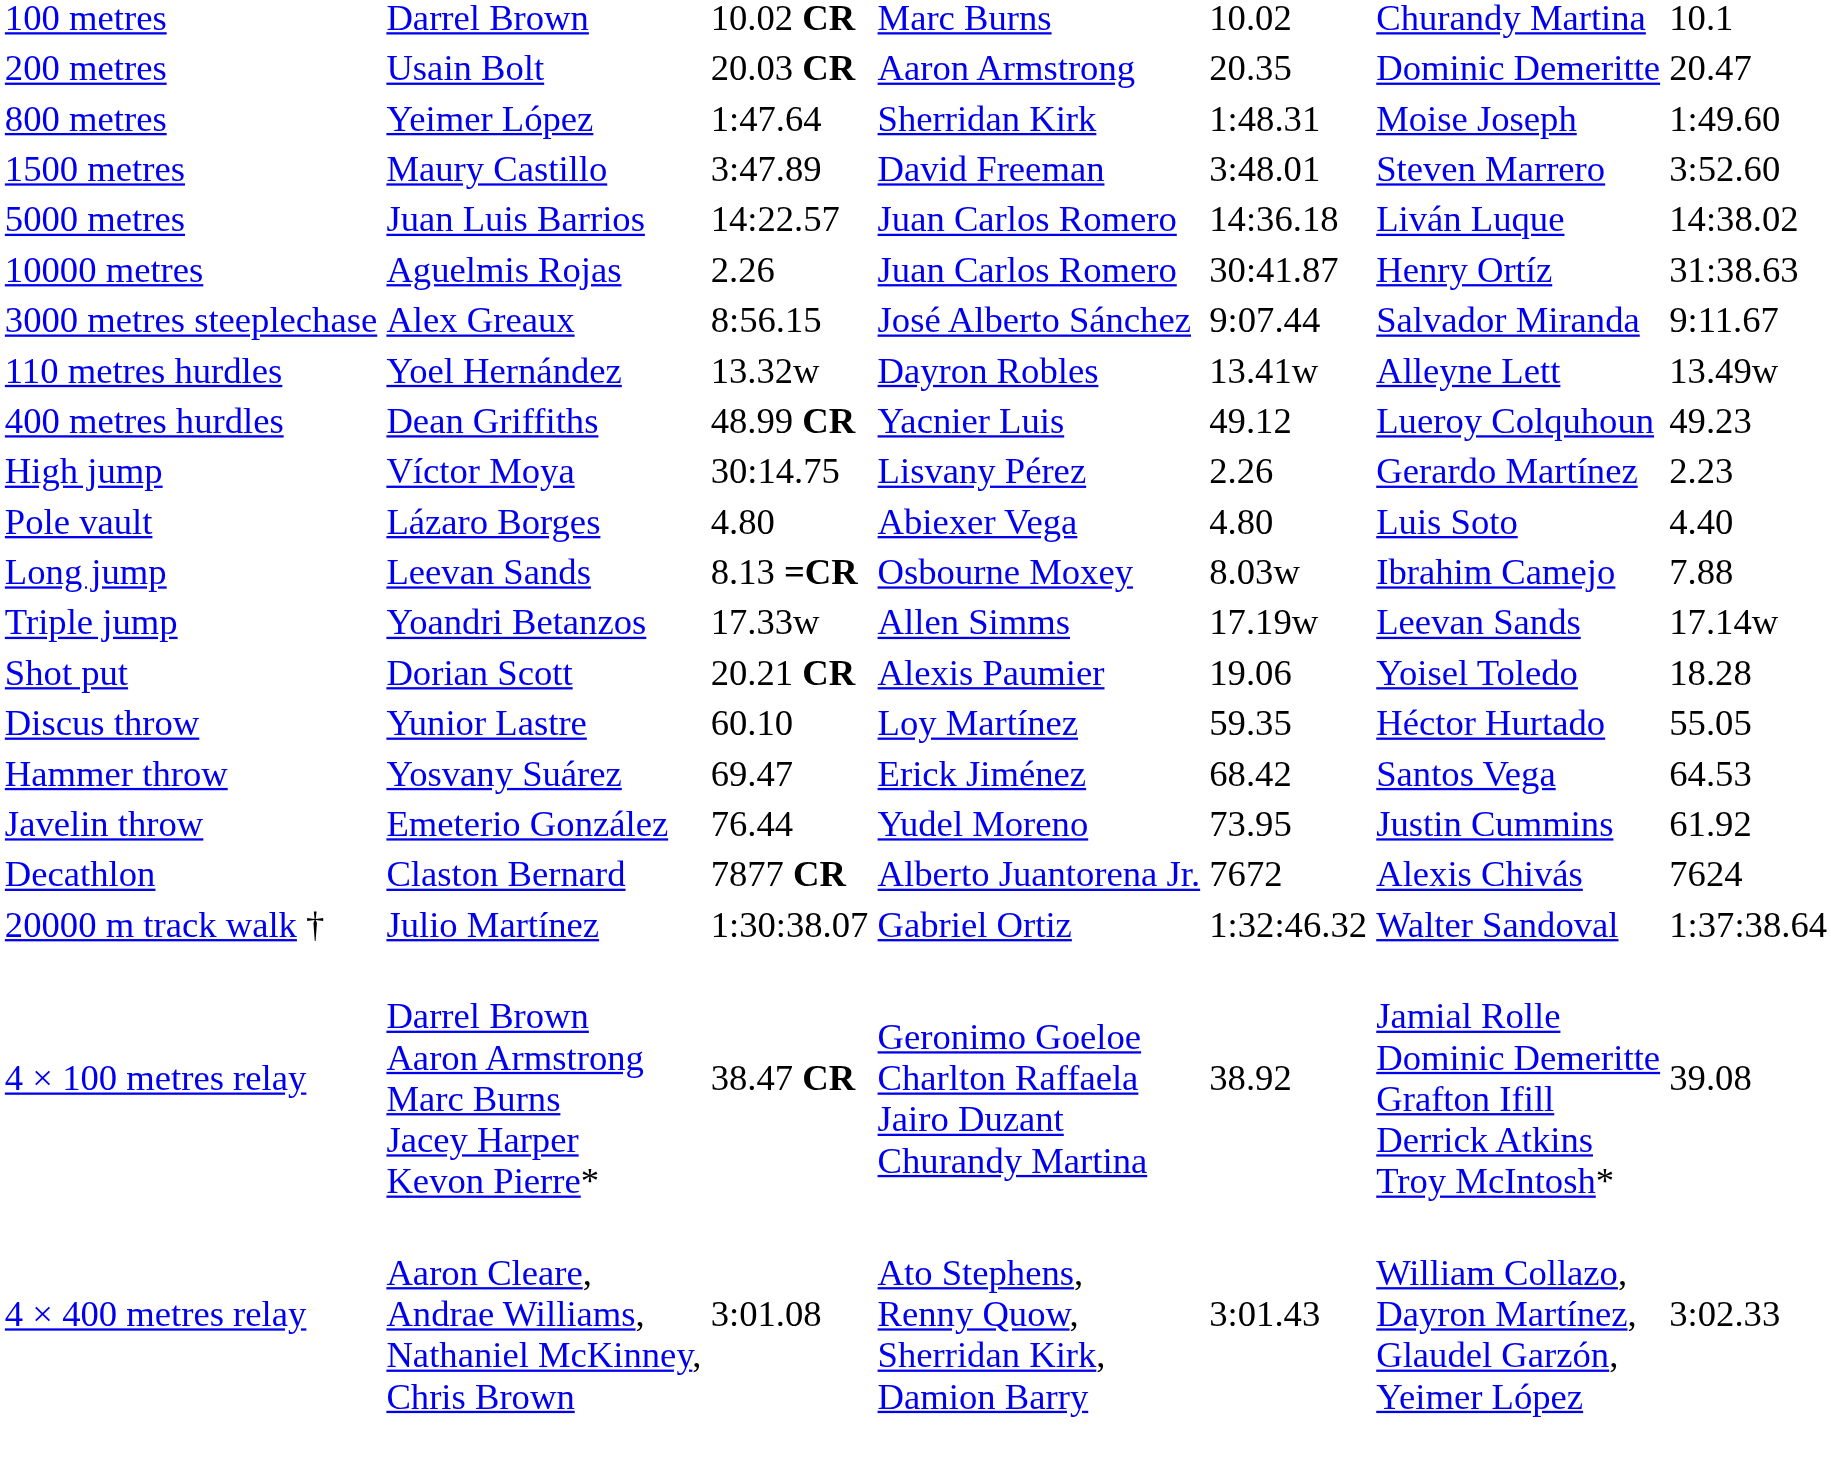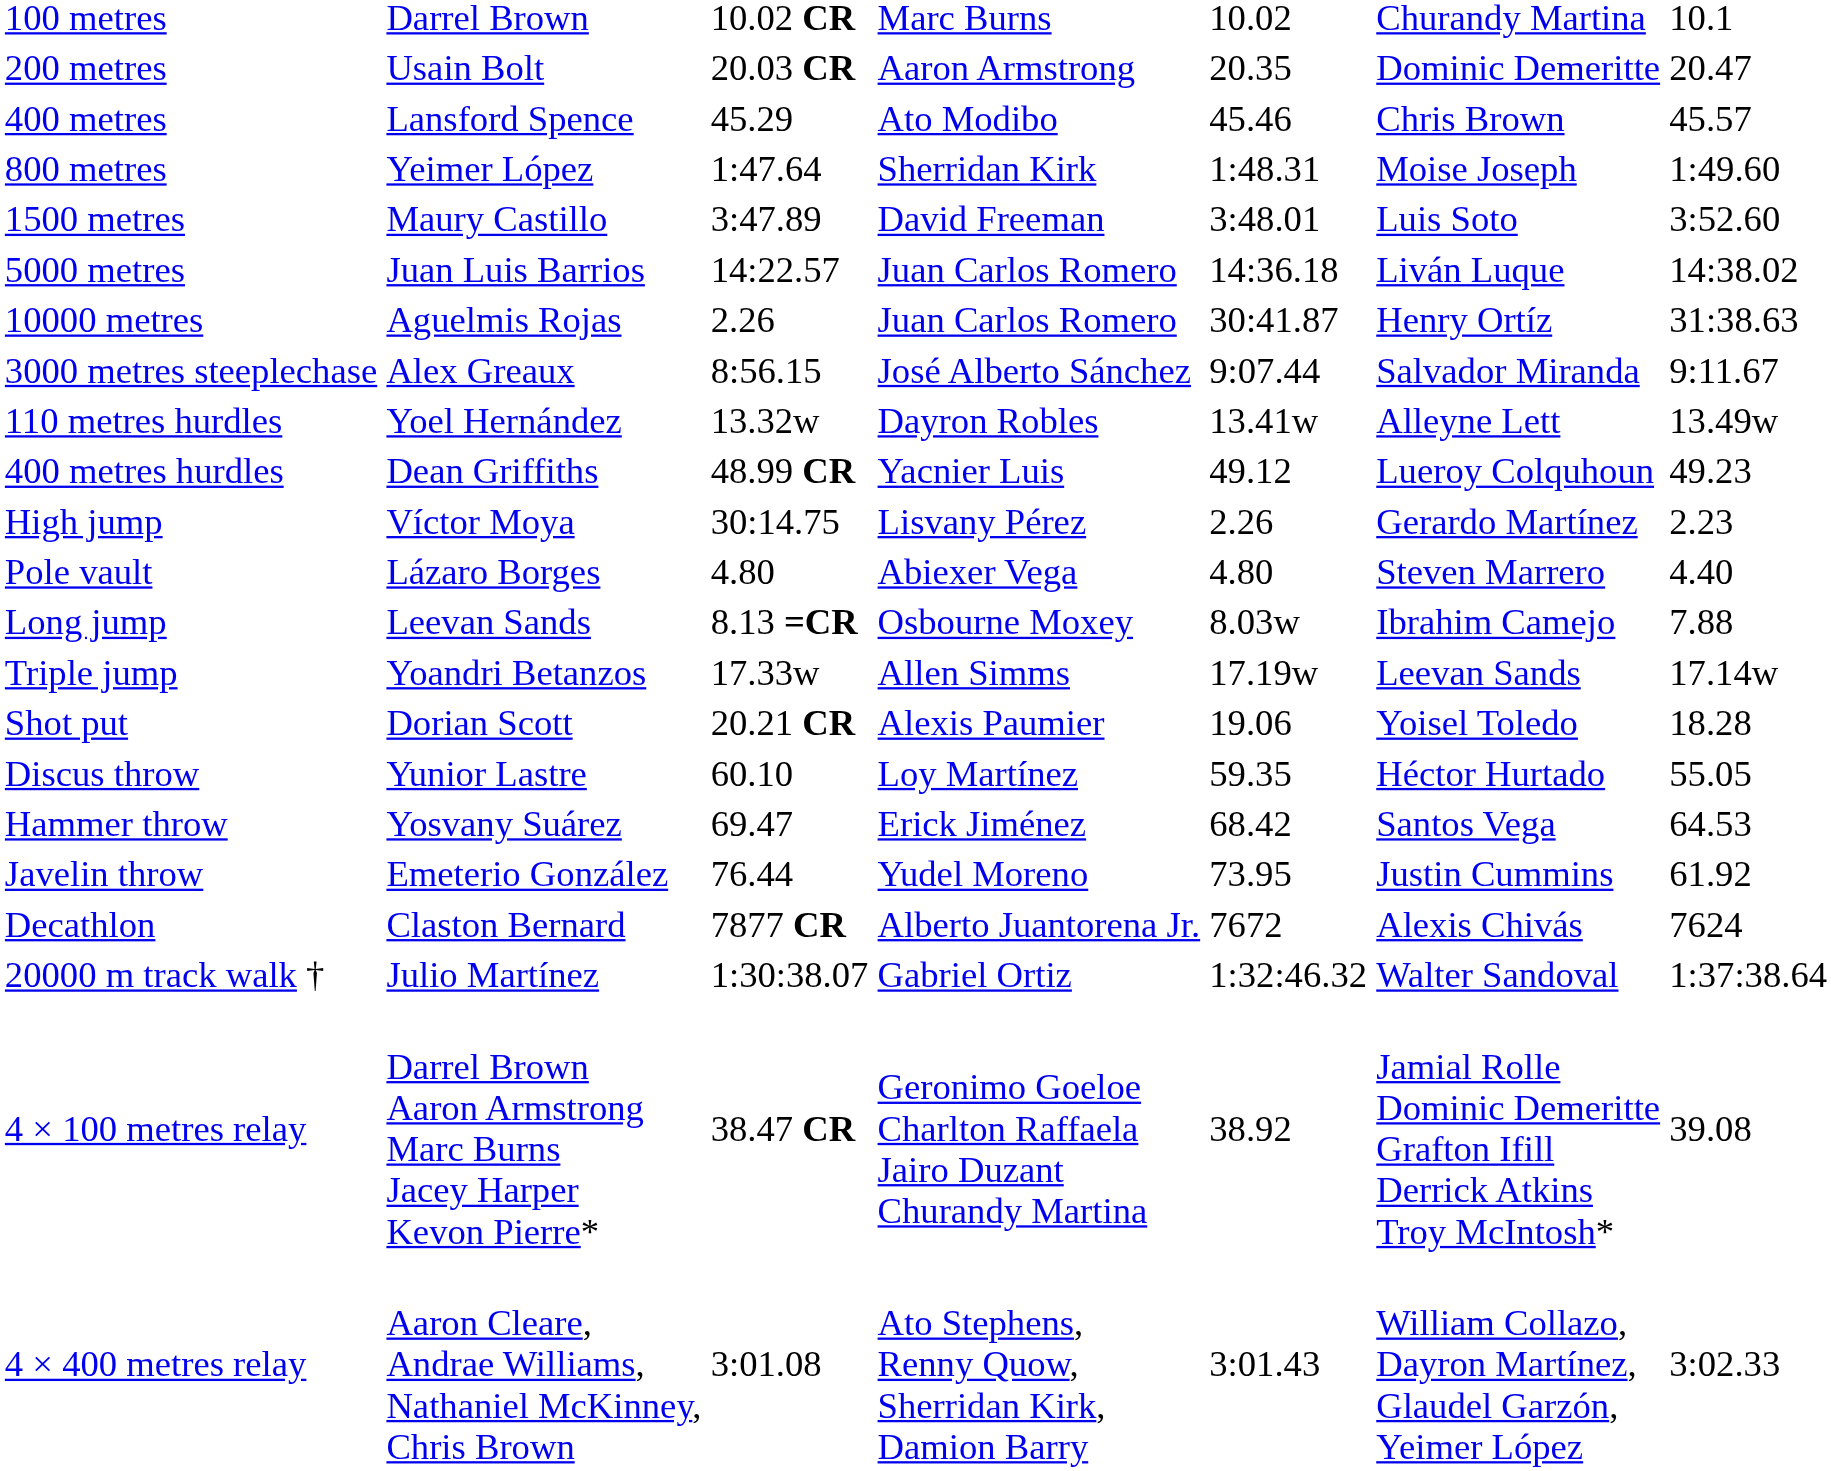 <table>
 <tr>
 <td><a href='#'>100 metres</a></td>
 <td><a href='#'>Darrel Brown</a><br> </td>
 <td>10.02 <strong>CR</strong></td>
 <td><a href='#'>Marc Burns</a><br> </td>
 <td>10.02</td>
 <td><a href='#'>Churandy Martina</a><br> </td>
 <td>10.1</td>
 </tr>
 <tr>
 <td><a href='#'>200 metres</a></td>
 <td><a href='#'>Usain Bolt</a><br> </td>
 <td>20.03 <strong>CR</strong></td>
 <td><a href='#'>Aaron Armstrong</a><br> </td>
 <td>20.35</td>
 <td><a href='#'>Dominic Demeritte</a><br> </td>
 <td>20.47</td>
 </tr>
 <tr>
+<td><a href='#'>400 metres</a></td>
+<td><a href='#'>Lansford Spence</a><br> </td>
+<td>45.29</td>
+<td><a href='#'>Ato Modibo</a><br> </td>
+<td>45.46</td>
+<td><a href='#'>Chris Brown</a><br> </td>
+<td>45.57</td>
+</tr>
+<tr>
 <td><a href='#'>800 metres</a></td>
 <td><a href='#'>Yeimer López</a><br> </td>
 <td>1:47.64</td>
 <td><a href='#'>Sherridan Kirk</a><br> </td>
 <td>1:48.31</td>
 <td><a href='#'>Moise Joseph</a><br> </td>
 <td>1:49.60</td>
 </tr>
 <tr>
 <td><a href='#'>1500 metres</a></td>
 <td><a href='#'>Maury Castillo</a><br> </td>
 <td>3:47.89</td>
 <td><a href='#'>David Freeman</a><br> </td>
 <td>3:48.01</td>
-<td><a href='#'>Steven Marrero</a><br> </td>
+<td><a href='#'>Luis Soto</a><br> </td>
 <td>3:52.60</td>
 </tr>
 <tr>
 <td><a href='#'>5000 metres</a></td>
 <td><a href='#'>Juan Luis Barrios</a><br> </td>
 <td>14:22.57</td>
 <td><a href='#'>Juan Carlos Romero</a><br> </td>
 <td>14:36.18</td>
 <td><a href='#'>Liván Luque</a><br> </td>
 <td>14:38.02</td>
 </tr>
 <tr>
 <td><a href='#'>10000 metres</a></td>
 <td><a href='#'>Aguelmis Rojas</a><br> </td>
 <td>2.26</td>
 <td><a href='#'>Juan Carlos Romero</a><br> </td>
 <td>30:41.87</td>
 <td><a href='#'>Henry Ortíz</a><br> </td>
 <td>31:38.63</td>
 </tr>
 <tr>
 <td><a href='#'>3000 metres steeplechase</a></td>
 <td><a href='#'>Alex Greaux</a><br> </td>
 <td>8:56.15</td>
 <td><a href='#'>José Alberto Sánchez</a><br> </td>
 <td>9:07.44</td>
 <td><a href='#'>Salvador Miranda</a><br> </td>
 <td>9:11.67</td>
 </tr>
 <tr>
 <td><a href='#'>110 metres hurdles</a></td>
 <td><a href='#'>Yoel Hernández</a><br> </td>
 <td>13.32w</td>
 <td><a href='#'>Dayron Robles</a><br> </td>
 <td>13.41w</td>
 <td><a href='#'>Alleyne Lett</a><br> </td>
 <td>13.49w</td>
 </tr>
 <tr>
 <td><a href='#'>400 metres hurdles</a></td>
 <td><a href='#'>Dean Griffiths</a><br> </td>
 <td>48.99 <strong>CR</strong></td>
 <td><a href='#'>Yacnier Luis</a><br> </td>
 <td>49.12</td>
 <td><a href='#'>Lueroy Colquhoun</a><br> </td>
 <td>49.23</td>
 </tr>
 <tr>
 <td><a href='#'>High jump</a></td>
 <td><a href='#'>Víctor Moya</a><br> </td>
 <td>30:14.75</td>
 <td><a href='#'>Lisvany Pérez</a><br> </td>
 <td>2.26</td>
 <td><a href='#'>Gerardo Martínez</a><br> </td>
 <td>2.23</td>
 </tr>
 <tr>
 <td><a href='#'>Pole vault</a></td>
 <td><a href='#'>Lázaro Borges</a><br> </td>
 <td>4.80</td>
 <td><a href='#'>Abiexer Vega</a><br> </td>
 <td>4.80</td>
-<td><a href='#'>Luis Soto</a><br> </td>
+<td><a href='#'>Steven Marrero</a><br> </td>
 <td>4.40</td>
 </tr>
 <tr>
 <td><a href='#'>Long jump</a></td>
 <td><a href='#'>Leevan Sands</a><br> </td>
 <td>8.13 <strong>=CR</strong></td>
 <td><a href='#'>Osbourne Moxey</a><br> </td>
 <td>8.03w</td>
 <td><a href='#'>Ibrahim Camejo</a><br> </td>
 <td>7.88</td>
 </tr>
 <tr>
 <td><a href='#'>Triple jump</a></td>
 <td><a href='#'>Yoandri Betanzos</a><br> </td>
 <td>17.33w</td>
 <td><a href='#'>Allen Simms</a><br> </td>
 <td>17.19w</td>
 <td><a href='#'>Leevan Sands</a><br> </td>
 <td>17.14w</td>
 </tr>
 <tr>
 <td><a href='#'>Shot put</a></td>
 <td><a href='#'>Dorian Scott</a><br> </td>
 <td>20.21 <strong>CR</strong></td>
 <td><a href='#'>Alexis Paumier</a><br> </td>
 <td>19.06</td>
 <td><a href='#'>Yoisel Toledo</a><br> </td>
 <td>18.28</td>
 </tr>
 <tr>
 <td><a href='#'>Discus throw</a></td>
 <td><a href='#'>Yunior Lastre</a><br> </td>
 <td>60.10</td>
 <td><a href='#'>Loy Martínez</a><br> </td>
 <td>59.35</td>
 <td><a href='#'>Héctor Hurtado</a><br> </td>
 <td>55.05</td>
 </tr>
 <tr>
 <td><a href='#'>Hammer throw</a></td>
 <td><a href='#'>Yosvany Suárez</a><br> </td>
 <td>69.47</td>
 <td><a href='#'>Erick Jiménez</a><br> </td>
 <td>68.42</td>
 <td><a href='#'>Santos Vega</a><br> </td>
 <td>64.53</td>
 </tr>
 <tr>
 <td><a href='#'>Javelin throw</a></td>
 <td><a href='#'>Emeterio González</a><br> </td>
 <td>76.44</td>
 <td><a href='#'>Yudel Moreno</a><br> </td>
 <td>73.95</td>
 <td><a href='#'>Justin Cummins</a><br> </td>
 <td>61.92</td>
 </tr>
 <tr>
 <td><a href='#'>Decathlon</a></td>
 <td><a href='#'>Claston Bernard</a><br> </td>
 <td>7877 <strong>CR</strong></td>
 <td><a href='#'>Alberto Juantorena Jr.</a><br> </td>
 <td>7672</td>
 <td><a href='#'>Alexis Chivás</a><br> </td>
 <td>7624</td>
 </tr>
 <tr>
 <td><a href='#'>20000 m track walk</a> †</td>
 <td><a href='#'>Julio Martínez</a><br> </td>
 <td>1:30:38.07</td>
 <td><a href='#'>Gabriel Ortiz</a><br> </td>
 <td>1:32:46.32</td>
 <td><a href='#'>Walter Sandoval</a><br> </td>
 <td>1:37:38.64</td>
 </tr>
 <tr>
 <td><a href='#'>4 × 100 metres relay</a></td>
 <td><br><a href='#'>Darrel Brown</a><br><a href='#'>Aaron Armstrong</a><br><a href='#'>Marc Burns</a><br><a href='#'>Jacey Harper</a><br><a href='#'>Kevon Pierre</a>*</td>
 <td>38.47 <strong>CR</strong></td>
 <td><br><a href='#'>Geronimo Goeloe</a><br><a href='#'>Charlton Raffaela</a><br><a href='#'>Jairo Duzant</a><br><a href='#'>Churandy Martina</a></td>
 <td>38.92</td>
 <td><br><a href='#'>Jamial Rolle</a><br><a href='#'>Dominic Demeritte</a><br><a href='#'>Grafton Ifill</a><br><a href='#'>Derrick Atkins</a><br><a href='#'>Troy McIntosh</a>*</td>
 <td>39.08</td>
 </tr>
 <tr>
 <td><a href='#'>4 × 400 metres relay</a></td>
 <td><br><a href='#'>Aaron Cleare</a>,<br><a href='#'>Andrae Williams</a>,<br><a href='#'>Nathaniel McKinney</a>,<br><a href='#'>Chris Brown</a></td>
 <td>3:01.08</td>
 <td><br><a href='#'>Ato Stephens</a>,<br><a href='#'>Renny Quow</a>,<br><a href='#'>Sherridan Kirk</a>,<br><a href='#'>Damion Barry</a></td>
 <td>3:01.43</td>
 <td><br><a href='#'>William Collazo</a>,<br><a href='#'>Dayron Martínez</a>,<br><a href='#'>Glaudel Garzón</a>,<br><a href='#'>Yeimer López</a></td>
 <td>3:02.33</td>
 </tr>
 <tr>
 </tr>
 </table>
